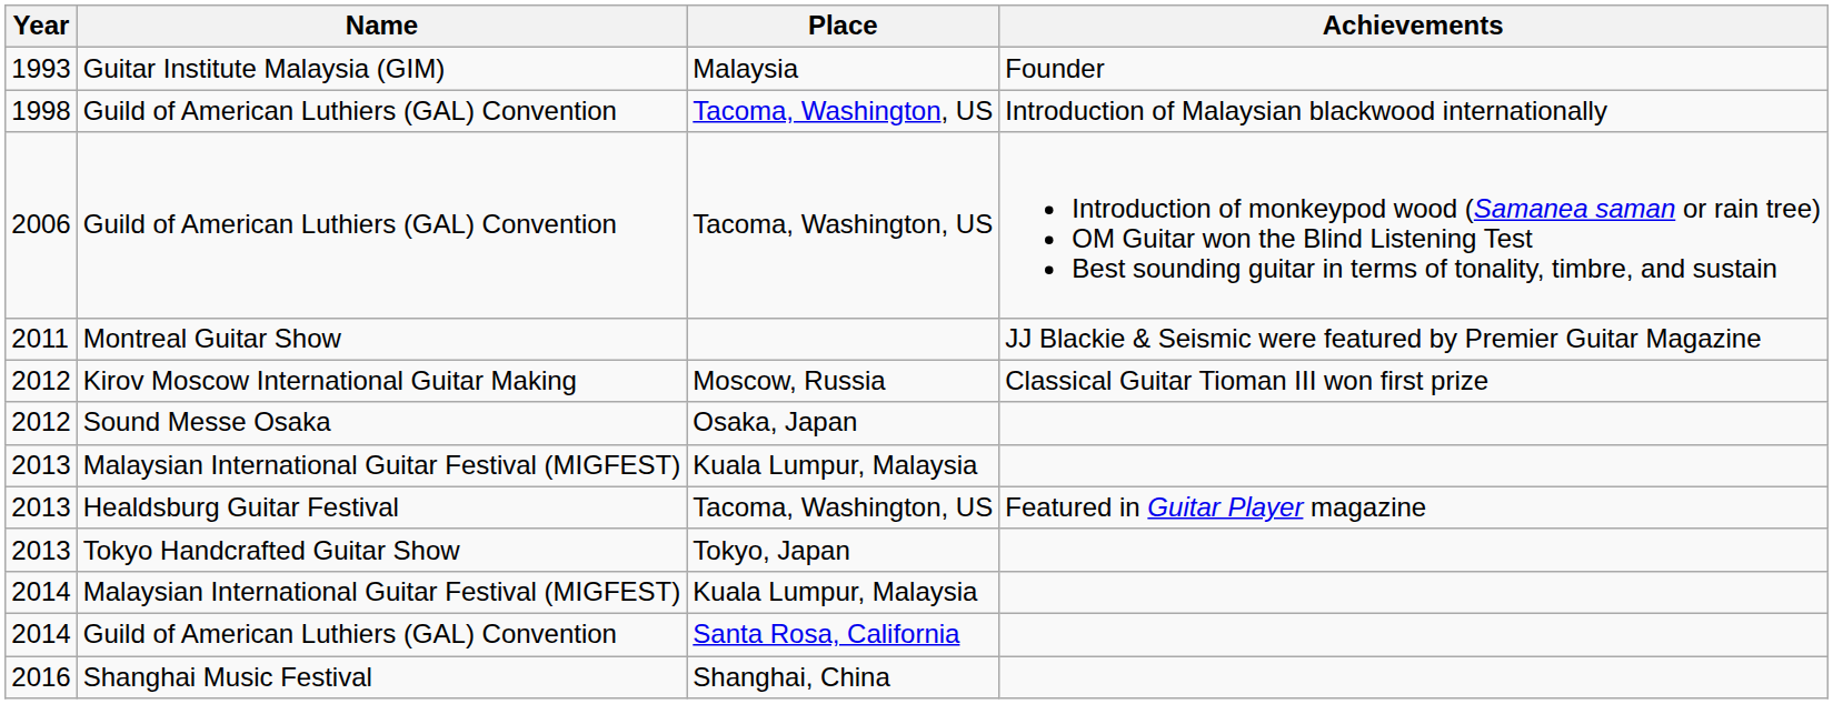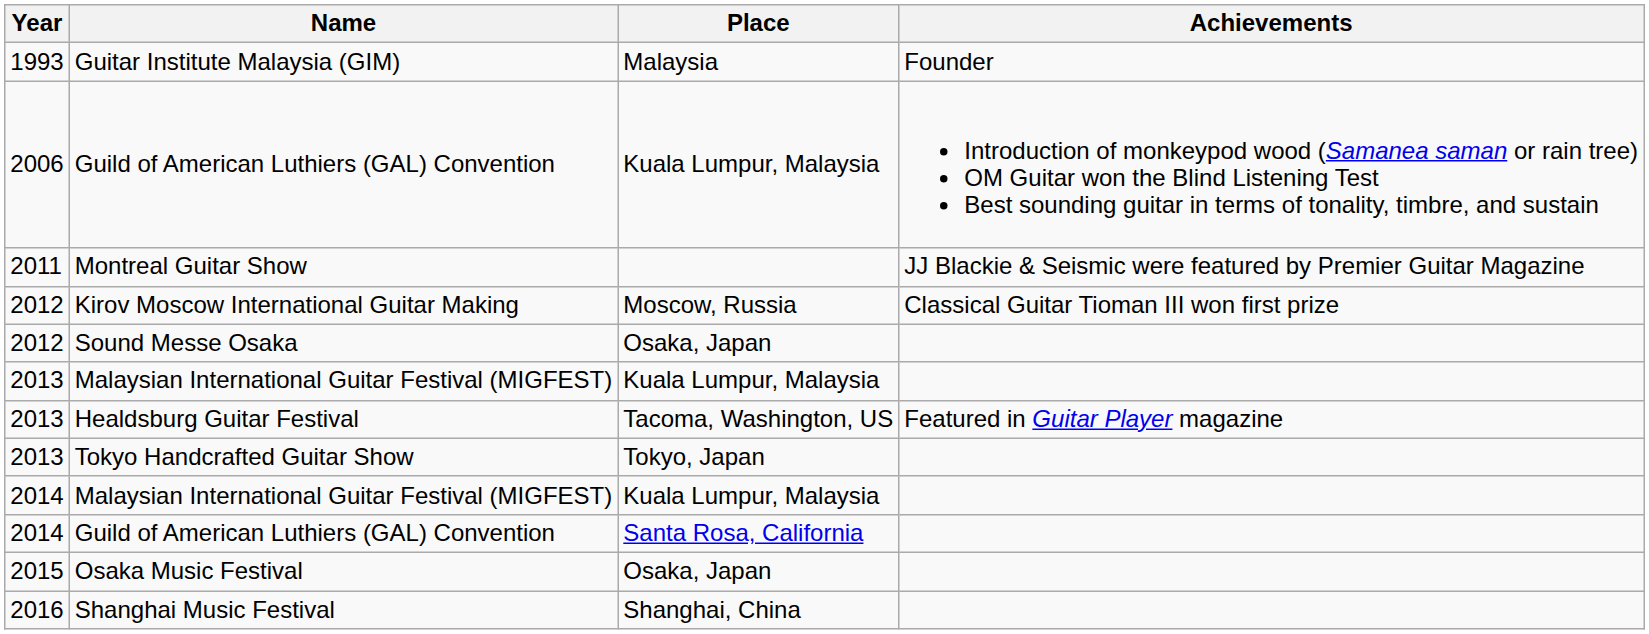 <table class="wikitable sortable static-row-numbers sticky-header">
 <tr>
 <th>Year</th>
 <th>Name</th>
 <th>Place</th>
 <th>Achievements</th>
 </tr>
 <tr>
 <td>1993</td>
 <td>Guitar Institute Malaysia (GIM)</td>
 <td>Malaysia</td>
 <td>Founder</td>
 </tr>
 <tr>
-<td>1998</td>
-<td>Guild of American Luthiers (GAL) Convention</td>
-<td><a href='#'>Tacoma, Washington</a>, US</td>
-<td>Introduction of Malaysian blackwood internationally</td>
-</tr>
-<tr>
 <td>2006</td>
 <td>Guild of American Luthiers (GAL) Convention</td>
-<td>Tacoma, Washington, US</td>
+<td>Kuala Lumpur, Malaysia</td>
 <td><br><ul><li>Introduction of monkeypod wood (<em><a href='#'>Samanea saman</a></em> or rain tree)</li><li>OM Guitar won the Blind Listening Test</li><li>Best sounding guitar in terms of tonality, timbre, and sustain</li></ul></td>
 </tr>
 <tr>
 <td>2011</td>
 <td>Montreal Guitar Show</td>
 <td></td>
 <td>JJ Blackie & Seismic were featured by Premier Guitar Magazine</td>
 </tr>
 <tr>
 <td>2012</td>
 <td>Kirov Moscow International Guitar Making</td>
 <td>Moscow, Russia</td>
 <td>Classical Guitar Tioman III won first prize</td>
 </tr>
 <tr>
 <td>2012</td>
 <td>Sound Messe Osaka</td>
 <td>Osaka, Japan</td>
 <td></td>
 </tr>
 <tr>
 <td>2013</td>
 <td>Malaysian International Guitar Festival (MIGFEST)</td>
 <td>Kuala Lumpur, Malaysia</td>
 <td></td>
 </tr>
 <tr>
 <td>2013</td>
 <td>Healdsburg Guitar Festival</td>
 <td>Tacoma, Washington, US</td>
 <td>Featured in <em><a href='#'>Guitar Player</a></em> magazine</td>
 </tr>
 <tr>
 <td>2013</td>
 <td>Tokyo Handcrafted Guitar Show</td>
 <td>Tokyo, Japan</td>
 <td></td>
 </tr>
 <tr>
 <td>2014</td>
 <td>Malaysian International Guitar Festival (MIGFEST)</td>
 <td>Kuala Lumpur, Malaysia</td>
 <td></td>
 </tr>
 <tr>
 <td>2014</td>
 <td>Guild of American Luthiers (GAL) Convention</td>
 <td><a href='#'>Santa Rosa, California</a></td>
 <td></td>
 </tr>
 <tr>
+<td>2015</td>
+<td>Osaka Music Festival</td>
+<td>Osaka, Japan</td>
+<td></td>
+</tr>
+<tr>
 <td>2016</td>
 <td>Shanghai Music Festival</td>
 <td>Shanghai, China</td>
 <td></td>
 </tr>
 </table>
